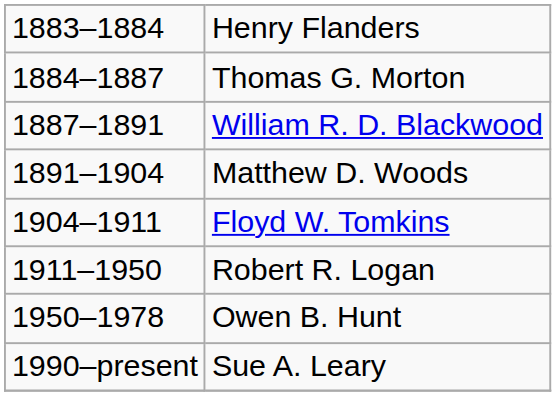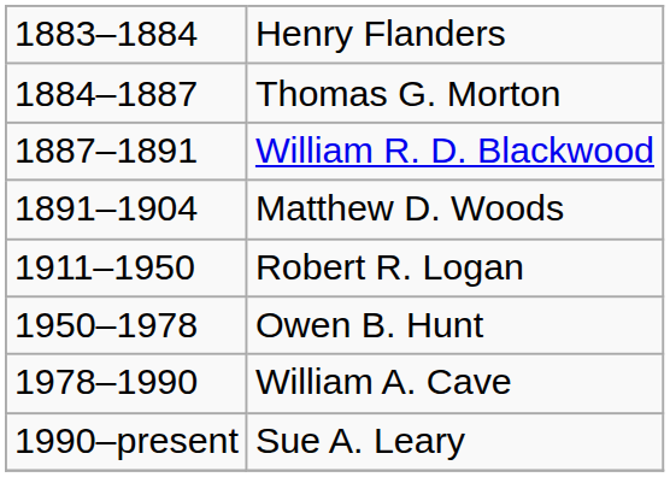 <table class="wikitable">
 <tr>
 <td>1883–1884</td>
 <td>Henry Flanders</td>
 </tr>
 <tr>
 <td>1884–1887</td>
 <td>Thomas G. Morton</td>
 </tr>
 <tr>
 <td>1887–1891</td>
 <td><a href='#'>William R. D. Blackwood</a></td>
 </tr>
 <tr>
 <td>1891–1904</td>
 <td>Matthew D. Woods</td>
 </tr>
 <tr>
-<td>1904–1911</td>
-<td><a href='#'>Floyd W. Tomkins</a></td>
-</tr>
-<tr>
 <td>1911–1950</td>
 <td>Robert R. Logan</td>
 </tr>
 <tr>
 <td>1950–1978</td>
 <td>Owen B. Hunt</td>
 </tr>
 <tr>
+<td>1978–1990</td>
+<td>William A. Cave</td>
+</tr>
+<tr>
 <td>1990–present</td>
 <td>Sue A. Leary</td>
 </tr>
 <tr>
 </tr>
 </table>
